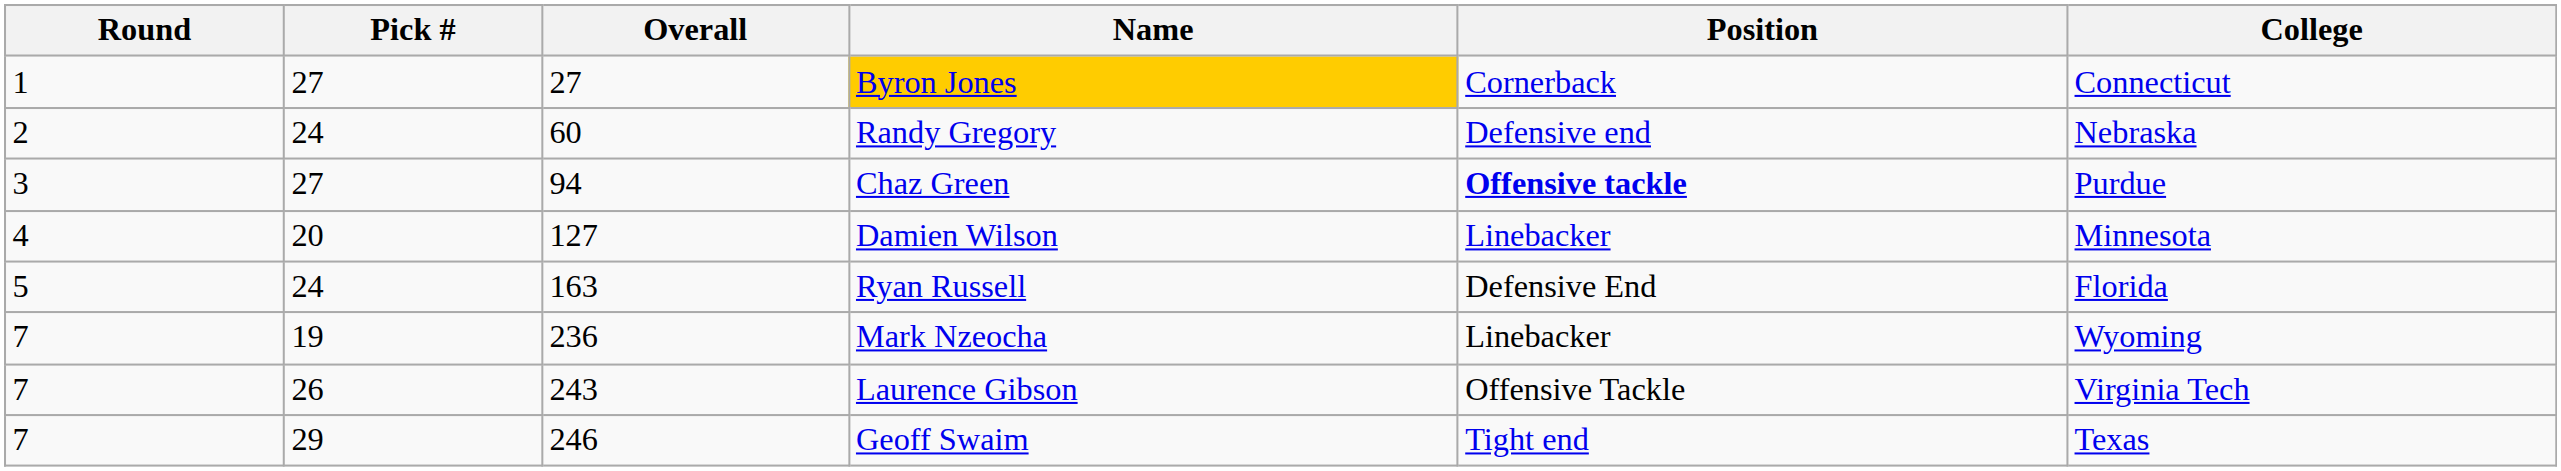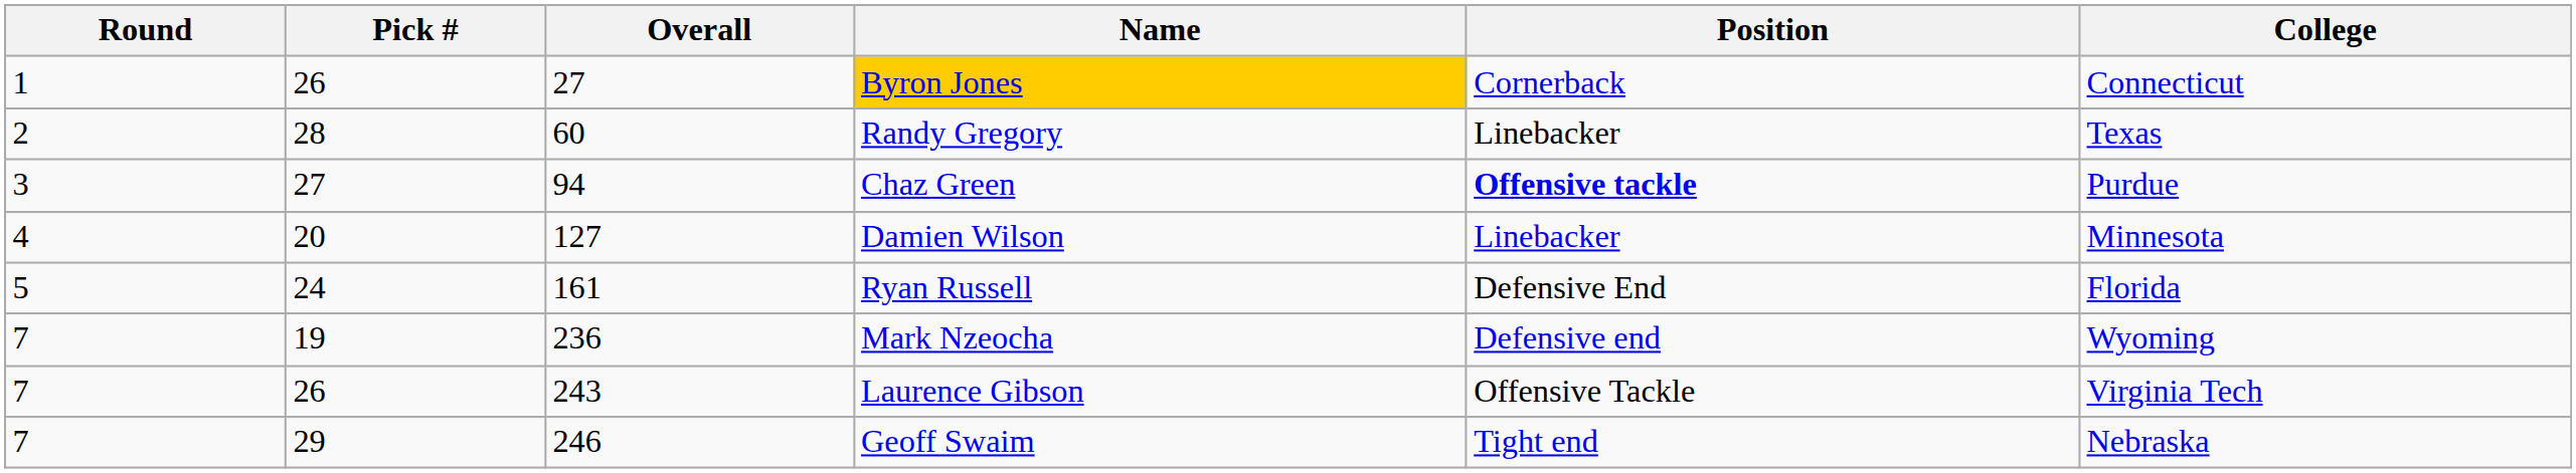 <table class="wikitable sortable sortable" style="width: 100%">
 <tr>
 <th>Round</th>
 <th>Pick #</th>
 <th>Overall</th>
 <th>Name</th>
 <th>Position</th>
 <th>College</th>
 </tr>
 <tr>
 <td>1</td>
-<td>27</td>
+<td>26</td>
 <td>27</td>
 <td bgcolor=#FFCC00><a href='#'>Byron Jones</a></td>
 <td><a href='#'>Cornerback</a></td>
 <td><a href='#'>Connecticut</a></td>
 </tr>
 <tr>
 <td>2</td>
-<td>24</td>
+<td>28</td>
 <td>60</td>
 <td><a href='#'>Randy Gregory</a></td>
-<td><a href='#'>Defensive end</a></td>
-<td><a href='#'>Nebraska</a></td>
+<td>Linebacker</td>
+<td><a href='#'>Texas</a></td>
 </tr>
 <tr>
 <td>3</td>
 <td>27</td>
 <td>94</td>
 <td><a href='#'>Chaz Green</a></td>
 <td><strong><a href='#'>Offensive tackle</a></strong></td>
 <td><a href='#'>Purdue</a></td>
 </tr>
 <tr>
 <td>4</td>
 <td>20</td>
 <td>127</td>
 <td><a href='#'>Damien Wilson</a></td>
 <td><a href='#'>Linebacker</a></td>
 <td><a href='#'>Minnesota</a></td>
 </tr>
 <tr>
 <td>5</td>
 <td>24</td>
-<td>163</td>
+<td>161</td>
 <td><a href='#'>Ryan Russell</a></td>
 <td>Defensive End</td>
 <td><a href='#'>Florida</a></td>
 </tr>
 <tr>
 <td>7</td>
 <td>19</td>
 <td>236</td>
 <td><a href='#'>Mark Nzeocha</a></td>
-<td>Linebacker</td>
+<td><a href='#'>Defensive end</a></td>
 <td><a href='#'>Wyoming</a></td>
 </tr>
 <tr>
 <td>7</td>
 <td>26</td>
 <td>243</td>
 <td><a href='#'>Laurence Gibson</a></td>
 <td>Offensive Tackle</td>
 <td><a href='#'>Virginia Tech</a></td>
 </tr>
 <tr>
 <td>7</td>
 <td>29</td>
 <td>246</td>
 <td><a href='#'>Geoff Swaim</a></td>
 <td><a href='#'>Tight end</a></td>
-<td><a href='#'>Texas</a></td>
+<td><a href='#'>Nebraska</a></td>
 </tr>
 </table>
